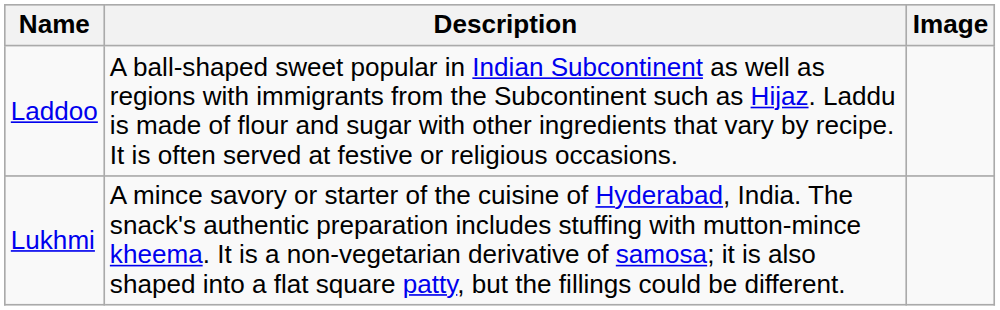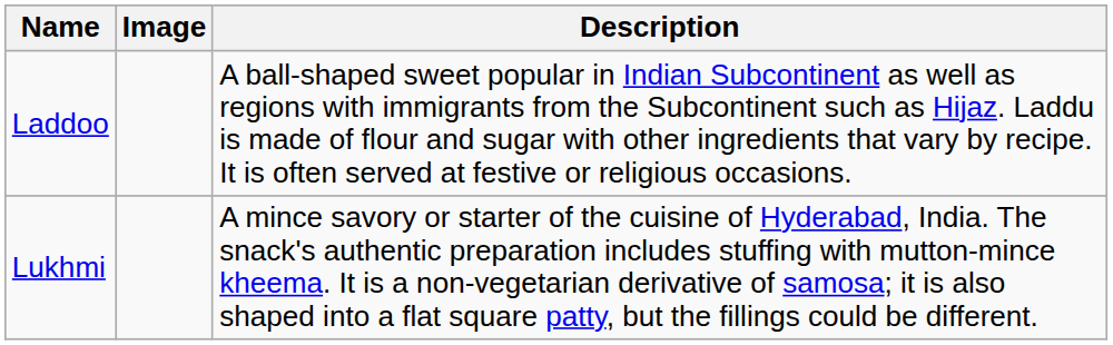 <table class="wikitable">
 <tr>
 <th>Name</th>
+<th>Image</th>
 <th>Description</th>
-<th>Image</th>
 </tr>
 <tr>
 <td><a href='#'>Laddoo</a></td>
+<td></td>
 <td>A ball-shaped sweet popular in <a href='#'>Indian Subcontinent</a> as well as regions with immigrants from the Subcontinent such as <a href='#'>Hijaz</a>. Laddu is made of flour and sugar with other ingredients that vary by recipe. It is often served at festive or religious occasions.</td>
-<td></td>
 </tr>
 <tr>
 <td><a href='#'>Lukhmi</a></td>
+<td></td>
 <td>A mince savory or starter of the cuisine of <a href='#'>Hyderabad</a>, India. The snack's authentic preparation includes stuffing with mutton-mince <a href='#'>kheema</a>. It is a non-vegetarian derivative of <a href='#'>samosa</a>; it is also shaped into a flat square <a href='#'>patty</a>, but the fillings could be different.</td>
-<td></td>
 </tr>
 </table>
